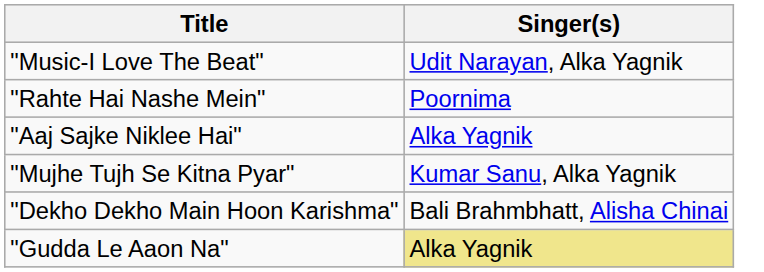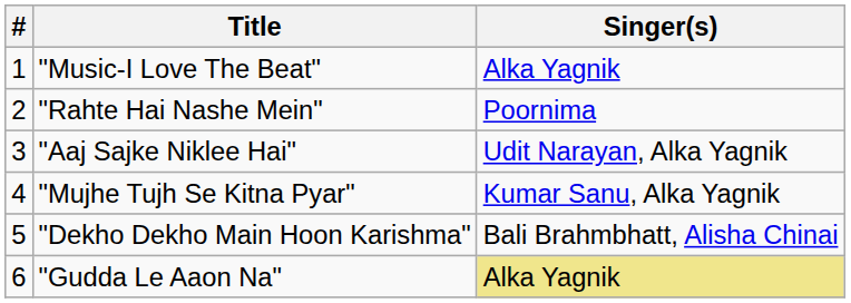 <table class="wikitable" style="font-size:95%;">
 <tr>
+<th>#</th>
 <th>Title</th>
 <th>Singer(s)</th>
 </tr>
 <tr>
+<td>1</td>
 <td>"Music-I Love The Beat"</td>
-<td><a href='#'>Udit Narayan</a>, Alka Yagnik</td>
+<td><a href='#'>Alka Yagnik</a></td>
 </tr>
 <tr>
+<td>2</td>
 <td>"Rahte Hai Nashe Mein"</td>
 <td><a href='#'>Poornima</a></td>
 </tr>
 <tr>
+<td>3</td>
 <td>"Aaj Sajke Niklee Hai"</td>
-<td><a href='#'>Alka Yagnik</a></td>
+<td><a href='#'>Udit Narayan</a>, Alka Yagnik</td>
 </tr>
 <tr>
+<td>4</td>
 <td>"Mujhe Tujh Se Kitna Pyar"</td>
 <td><a href='#'>Kumar Sanu</a>, Alka Yagnik</td>
 </tr>
 <tr>
+<td>5</td>
 <td>"Dekho Dekho Main Hoon Karishma"</td>
 <td>Bali Brahmbhatt, <a href='#'>Alisha Chinai</a></td>
 </tr>
 <tr>
+<td>6</td>
 <td>"Gudda Le Aaon Na"</td>
 <td style="background: khaki;">Alka Yagnik</td>
 </tr>
 </table>
